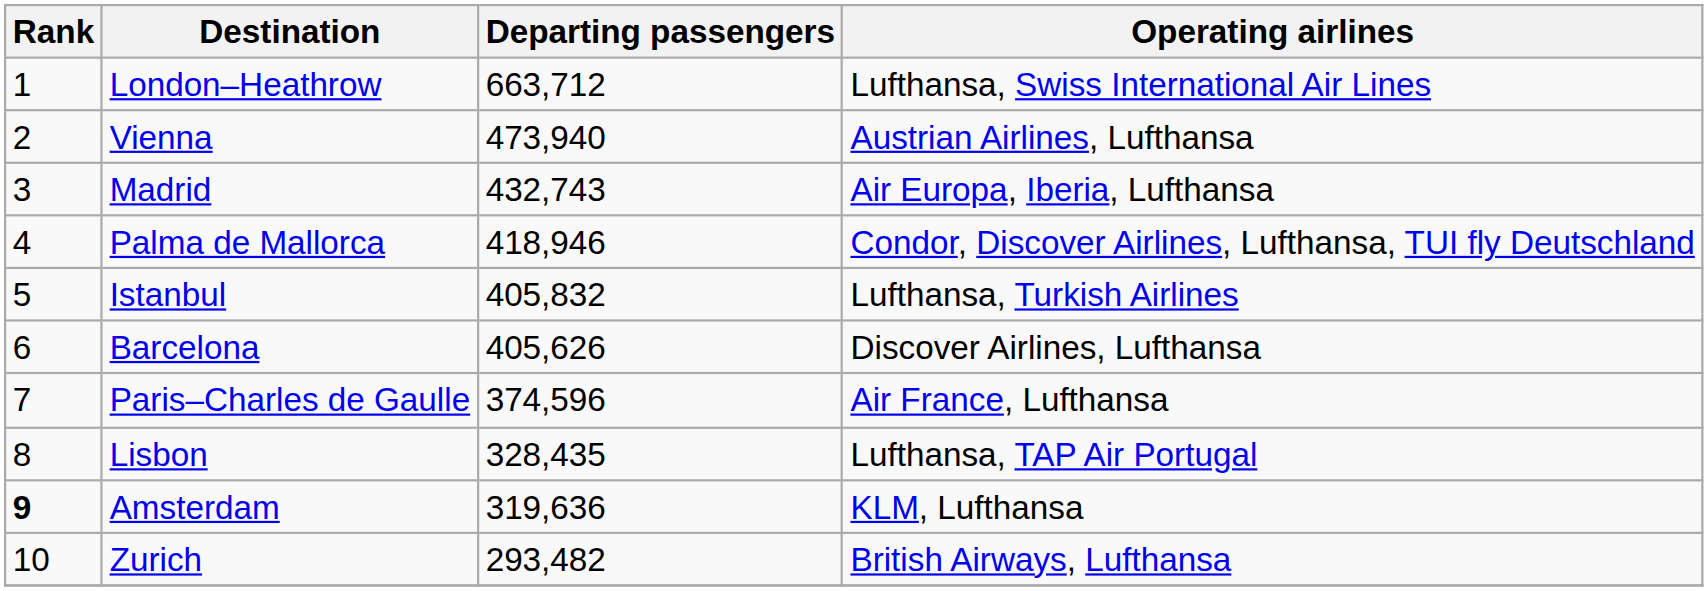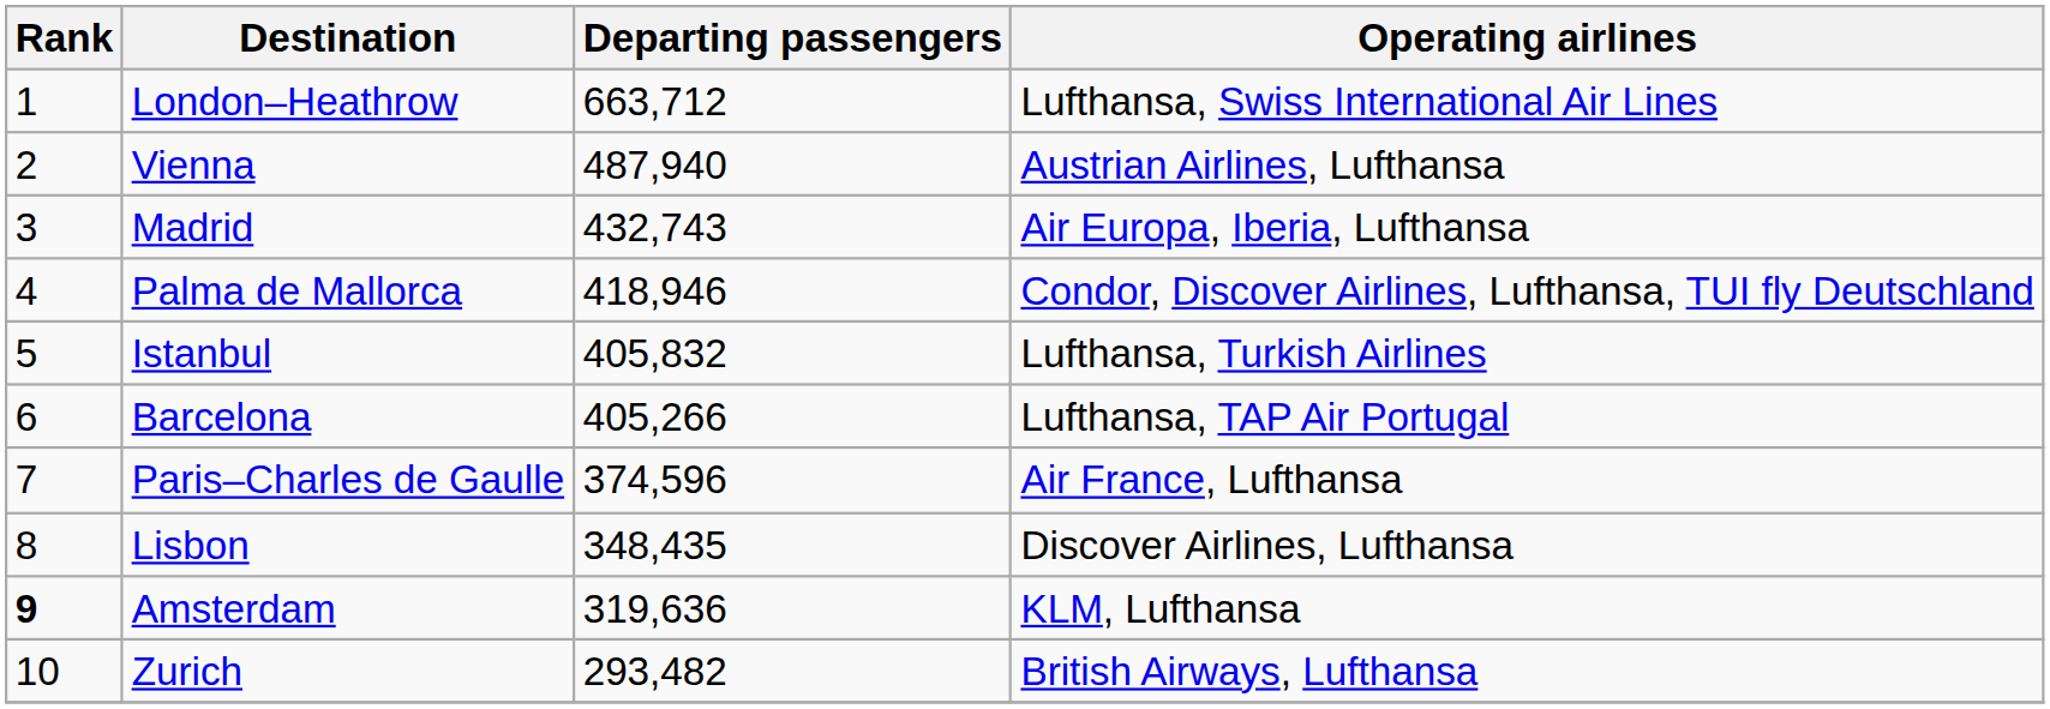 <table class="wikitable sortable" style="font-size: 95%; width=align=">
 <tr>
 <th>Rank</th>
 <th>Destination</th>
 <th>Departing passengers</th>
 <th>Operating airlines</th>
 </tr>
 <tr>
 <td>1</td>
 <td><a href='#'>London–Heathrow</a></td>
 <td>663,712</td>
 <td>Lufthansa, <a href='#'>Swiss International Air Lines</a></td>
 </tr>
 <tr>
 <td>2</td>
 <td><a href='#'>Vienna</a></td>
-<td>473,940</td>
+<td>487,940</td>
 <td><a href='#'>Austrian Airlines</a>, Lufthansa</td>
 </tr>
 <tr>
 <td>3</td>
 <td><a href='#'>Madrid</a></td>
 <td>432,743</td>
 <td><a href='#'>Air Europa</a>, <a href='#'>Iberia</a>, Lufthansa</td>
 </tr>
 <tr>
 <td>4</td>
 <td><a href='#'>Palma de Mallorca</a></td>
 <td>418,946</td>
 <td><a href='#'>Condor</a>, <a href='#'>Discover Airlines</a>, Lufthansa, <a href='#'>TUI fly Deutschland</a></td>
 </tr>
 <tr>
 <td>5</td>
 <td><a href='#'>Istanbul</a></td>
 <td>405,832</td>
 <td>Lufthansa, <a href='#'>Turkish Airlines</a></td>
 </tr>
 <tr>
 <td>6</td>
 <td><a href='#'>Barcelona</a></td>
-<td>405,626</td>
-<td>Discover Airlines, Lufthansa</td>
+<td>405,266</td>
+<td>Lufthansa, <a href='#'>TAP Air Portugal</a></td>
 </tr>
 <tr>
 <td>7</td>
 <td><a href='#'>Paris–Charles de Gaulle</a></td>
 <td>374,596</td>
 <td><a href='#'>Air France</a>, Lufthansa</td>
 </tr>
 <tr>
 <td>8</td>
 <td><a href='#'>Lisbon</a></td>
-<td>328,435</td>
-<td>Lufthansa, <a href='#'>TAP Air Portugal</a></td>
+<td>348,435</td>
+<td>Discover Airlines, Lufthansa</td>
 </tr>
 <tr>
 <td><strong>9</strong></td>
 <td><a href='#'>Amsterdam</a></td>
 <td>319,636</td>
 <td><a href='#'>KLM</a>, Lufthansa</td>
 </tr>
 <tr>
 <td>10</td>
 <td><a href='#'>Zurich</a></td>
 <td>293,482</td>
 <td><a href='#'>British Airways</a>, <a href='#'>Lufthansa</a></td>
 </tr>
 <tr>
 </tr>
 </table>
